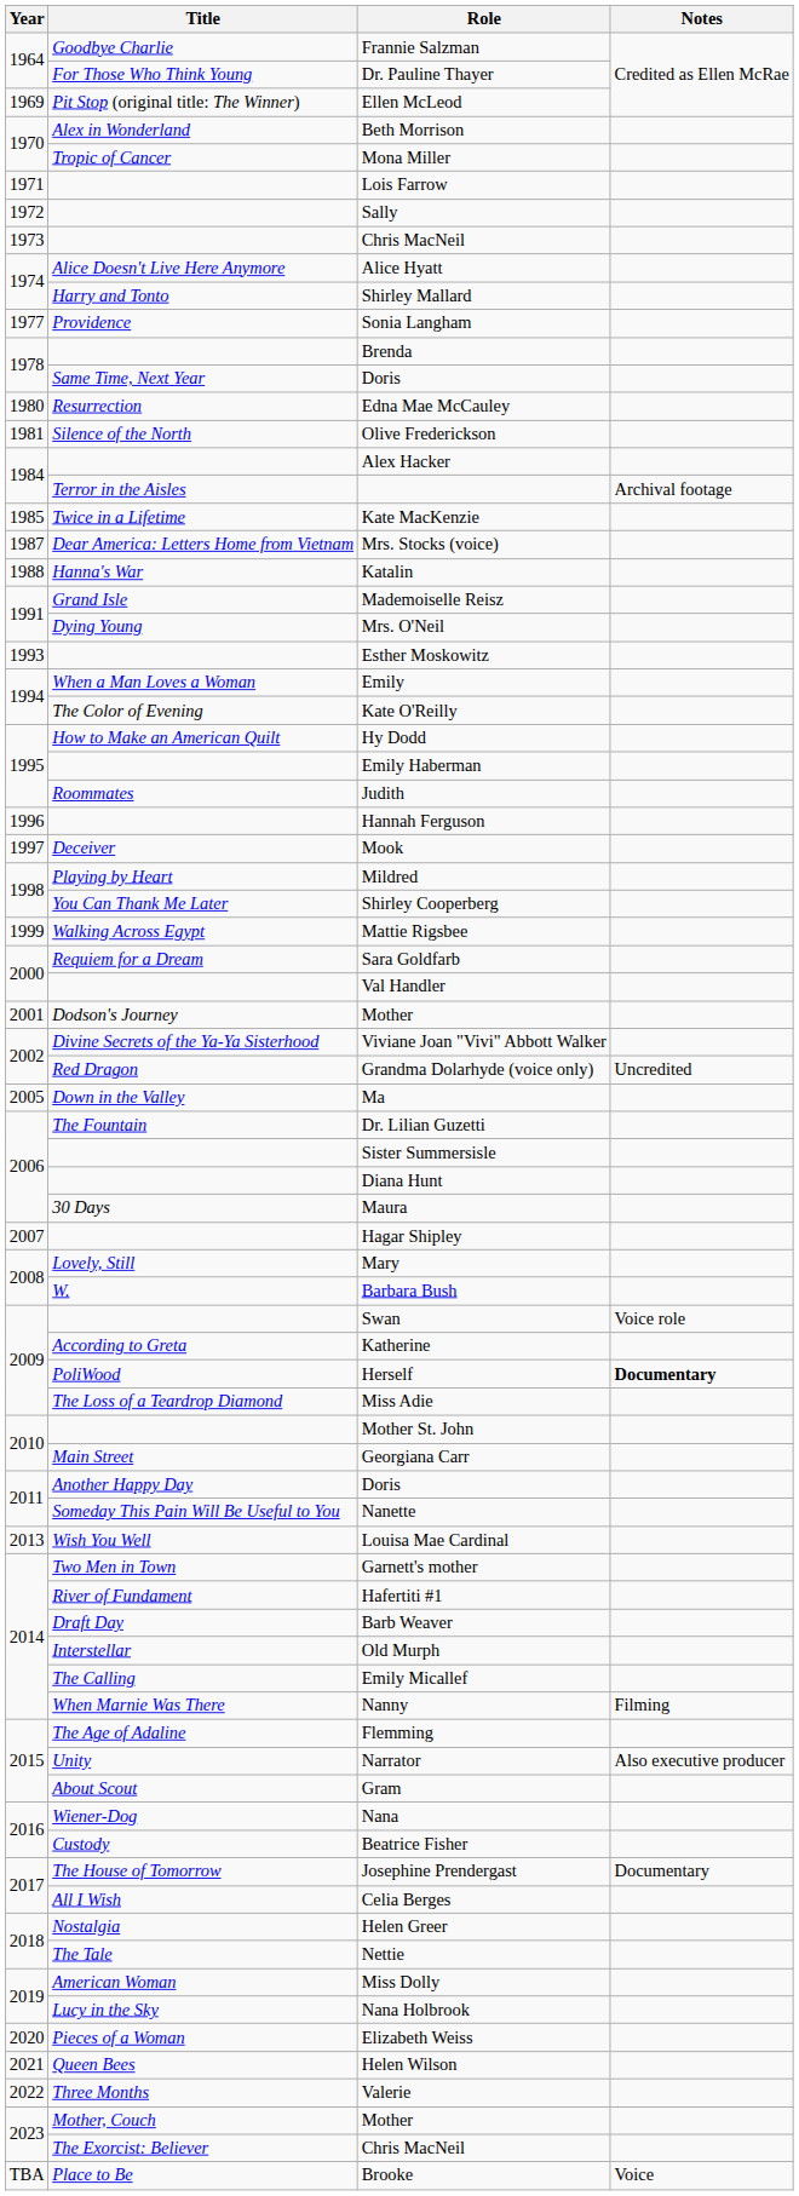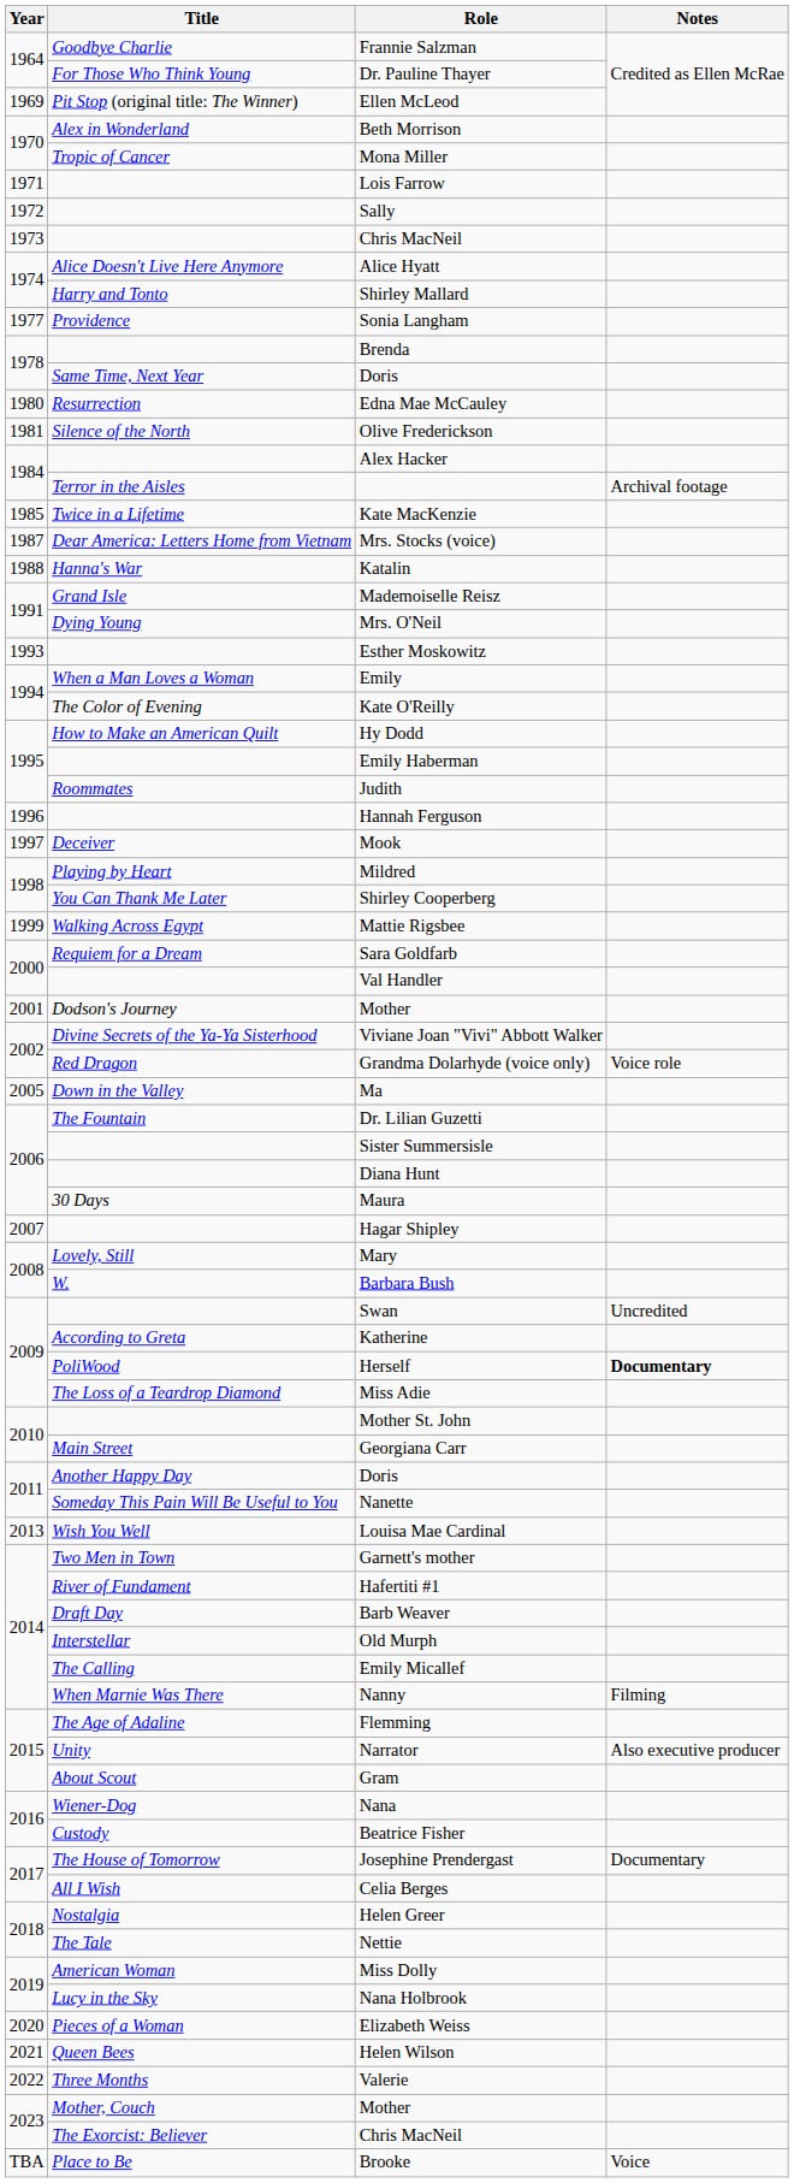 <table class="wikitable sortable">
 <tr>
 <th>Year</th>
 <th>Title</th>
 <th>Role</th>
 <th class="unsortable">Notes</th>
 </tr>
 <tr>
 <td rowspan="2">1964</td>
 <td><em><a href='#'>Goodbye Charlie</a></em></td>
 <td>Frannie Salzman</td>
 <td rowspan="3">Credited as Ellen McRae</td>
 </tr>
 <tr>
 <td><em><a href='#'>For Those Who Think Young</a></em></td>
 <td>Dr. Pauline Thayer</td>
 </tr>
 <tr>
 <td>1969</td>
 <td><em><a href='#'>Pit Stop</a></em> (original title: <em>The Winner</em>)</td>
 <td>Ellen McLeod</td>
 </tr>
 <tr>
 <td rowspan="2">1970</td>
 <td><em><a href='#'>Alex in Wonderland</a></em></td>
 <td>Beth Morrison</td>
 <td></td>
 </tr>
 <tr>
 <td><em><a href='#'>Tropic of Cancer</a></em></td>
 <td>Mona Miller</td>
 <td></td>
 </tr>
 <tr>
 <td>1971</td>
 <td><em></em></td>
 <td>Lois Farrow</td>
 <td></td>
 </tr>
 <tr>
 <td>1972</td>
 <td><em></em></td>
 <td>Sally</td>
 <td></td>
 </tr>
 <tr>
 <td>1973</td>
 <td><em></em></td>
 <td>Chris MacNeil</td>
 <td></td>
 </tr>
 <tr>
 <td rowspan="2">1974</td>
 <td><em><a href='#'>Alice Doesn't Live Here Anymore</a></em></td>
 <td>Alice Hyatt</td>
 <td></td>
 </tr>
 <tr>
 <td><em><a href='#'>Harry and Tonto</a></em></td>
 <td>Shirley Mallard</td>
 <td></td>
 </tr>
 <tr>
 <td>1977</td>
 <td><em><a href='#'>Providence</a></em></td>
 <td>Sonia Langham</td>
 <td></td>
 </tr>
 <tr>
 <td rowspan="2">1978</td>
 <td><em></em></td>
 <td>Brenda</td>
 <td></td>
 </tr>
 <tr>
 <td><em><a href='#'>Same Time, Next Year</a></em></td>
 <td>Doris</td>
 <td></td>
 </tr>
 <tr>
 <td>1980</td>
 <td><em><a href='#'>Resurrection</a></em></td>
 <td>Edna Mae McCauley</td>
 <td></td>
 </tr>
 <tr>
 <td>1981</td>
 <td><em><a href='#'>Silence of the North</a></em></td>
 <td>Olive Frederickson</td>
 <td></td>
 </tr>
 <tr>
 <td rowspan="2">1984</td>
 <td><em></em></td>
 <td>Alex Hacker</td>
 <td></td>
 </tr>
 <tr>
 <td><em><a href='#'>Terror in the Aisles</a></em></td>
 <td></td>
 <td>Archival footage</td>
 </tr>
 <tr>
 <td>1985</td>
 <td><em><a href='#'>Twice in a Lifetime</a></em></td>
 <td>Kate MacKenzie</td>
 <td></td>
 </tr>
 <tr>
 <td>1987</td>
 <td><em><a href='#'>Dear America: Letters Home from Vietnam</a></em></td>
 <td>Mrs. Stocks (voice)</td>
 <td></td>
 </tr>
 <tr>
 <td>1988</td>
 <td><em><a href='#'>Hanna's War</a></em></td>
 <td>Katalin</td>
 <td></td>
 </tr>
 <tr>
 <td rowspan="2">1991</td>
 <td><em><a href='#'>Grand Isle</a></em></td>
 <td>Mademoiselle Reisz</td>
 <td></td>
 </tr>
 <tr>
 <td><em><a href='#'>Dying Young</a></em></td>
 <td>Mrs. O'Neil</td>
 <td></td>
 </tr>
 <tr>
 <td>1993</td>
 <td><em></em></td>
 <td>Esther Moskowitz</td>
 <td></td>
 </tr>
 <tr>
 <td rowspan="2">1994</td>
 <td><em><a href='#'>When a Man Loves a Woman</a></em></td>
 <td>Emily</td>
 <td></td>
 </tr>
 <tr>
 <td data-sort-value="Color of Evening, The"><em>The Color of Evening</em></td>
 <td>Kate O'Reilly</td>
 <td></td>
 </tr>
 <tr>
 <td rowspan="3">1995</td>
 <td><em><a href='#'>How to Make an American Quilt</a></em></td>
 <td>Hy Dodd</td>
 <td></td>
 </tr>
 <tr>
 <td><em></em></td>
 <td>Emily Haberman</td>
 <td></td>
 </tr>
 <tr>
 <td><em><a href='#'>Roommates</a></em></td>
 <td>Judith</td>
 <td></td>
 </tr>
 <tr>
 <td>1996</td>
 <td><em></em></td>
 <td>Hannah Ferguson</td>
 <td></td>
 </tr>
 <tr>
 <td>1997</td>
 <td><em><a href='#'>Deceiver</a></em></td>
 <td>Mook</td>
 <td></td>
 </tr>
 <tr>
 <td rowspan="2">1998</td>
 <td><em><a href='#'>Playing by Heart</a></em></td>
 <td>Mildred</td>
 <td></td>
 </tr>
 <tr>
 <td><em><a href='#'>You Can Thank Me Later</a></em></td>
 <td>Shirley Cooperberg</td>
 <td></td>
 </tr>
 <tr>
 <td>1999</td>
 <td><em><a href='#'>Walking Across Egypt</a></em></td>
 <td>Mattie Rigsbee</td>
 <td></td>
 </tr>
 <tr>
 <td rowspan="2">2000</td>
 <td><em><a href='#'>Requiem for a Dream</a></em></td>
 <td>Sara Goldfarb</td>
 <td></td>
 </tr>
 <tr>
 <td><em></em></td>
 <td>Val Handler</td>
 <td></td>
 </tr>
 <tr>
 <td>2001</td>
 <td><em>Dodson's Journey</em></td>
 <td>Mother</td>
 <td></td>
 </tr>
 <tr>
 <td rowspan="2">2002</td>
 <td><em><a href='#'>Divine Secrets of the Ya-Ya Sisterhood</a></em></td>
 <td>Viviane Joan "Vivi" Abbott Walker</td>
 <td></td>
 </tr>
 <tr>
 <td><em><a href='#'>Red Dragon</a></em></td>
 <td>Grandma Dolarhyde (voice only)</td>
-<td>Uncredited</td>
+<td>Voice role</td>
 </tr>
 <tr>
 <td>2005</td>
 <td><em><a href='#'>Down in the Valley</a></em></td>
 <td>Ma</td>
 <td></td>
 </tr>
 <tr>
 <td rowspan="4">2006</td>
 <td data-sort-value="Fountain, The"><em><a href='#'>The Fountain</a></em></td>
 <td>Dr. Lilian Guzetti</td>
 <td></td>
 </tr>
 <tr>
 <td><em></em></td>
 <td>Sister Summersisle</td>
 <td></td>
 </tr>
 <tr>
 <td><em></em></td>
 <td>Diana Hunt</td>
 <td></td>
 </tr>
 <tr>
 <td><em>30 Days</em></td>
 <td>Maura</td>
 <td></td>
 </tr>
 <tr>
 <td>2007</td>
 <td><em></em></td>
 <td>Hagar Shipley</td>
 <td></td>
 </tr>
 <tr>
 <td rowspan="2">2008</td>
 <td><em><a href='#'>Lovely, Still</a></em></td>
 <td>Mary</td>
 <td></td>
 </tr>
 <tr>
 <td><em><a href='#'>W.</a></em></td>
 <td><a href='#'>Barbara Bush</a></td>
 <td></td>
 </tr>
 <tr>
 <td rowspan="4">2009</td>
 <td><em></em></td>
 <td>Swan</td>
-<td>Voice role</td>
+<td>Uncredited</td>
 </tr>
 <tr>
 <td><em><a href='#'>According to Greta</a></em></td>
 <td>Katherine</td>
 <td></td>
 </tr>
 <tr>
 <td><em><a href='#'>PoliWood</a></em></td>
 <td>Herself</td>
 <td><strong>Documentary</strong></td>
 </tr>
 <tr>
 <td data-sort-value="Loss of a Teardrop Diamond, The"><em><a href='#'>The Loss of a Teardrop Diamond</a></em></td>
 <td>Miss Adie</td>
 <td></td>
 </tr>
 <tr>
 <td rowspan="2">2010</td>
 <td><em></em></td>
 <td>Mother St. John</td>
 <td></td>
 </tr>
 <tr>
 <td><em><a href='#'>Main Street</a></em></td>
 <td>Georgiana Carr</td>
 <td></td>
 </tr>
 <tr>
 <td rowspan="2">2011</td>
 <td><em><a href='#'>Another Happy Day</a></em></td>
 <td>Doris</td>
 <td></td>
 </tr>
 <tr>
 <td><em><a href='#'>Someday This Pain Will Be Useful to You</a></em></td>
 <td>Nanette</td>
 <td></td>
 </tr>
 <tr>
 <td>2013</td>
 <td><em><a href='#'>Wish You Well</a></em></td>
 <td>Louisa Mae Cardinal</td>
 <td></td>
 </tr>
 <tr>
 <td rowspan="6">2014</td>
 <td><em><a href='#'>Two Men in Town</a></em></td>
 <td>Garnett's mother</td>
 <td></td>
 </tr>
 <tr>
 <td><em><a href='#'>River of Fundament</a></em></td>
 <td>Hafertiti #1</td>
 <td></td>
 </tr>
 <tr>
 <td><em><a href='#'>Draft Day</a></em></td>
 <td>Barb Weaver</td>
 <td></td>
 </tr>
 <tr>
 <td><em><a href='#'>Interstellar</a></em></td>
 <td>Old Murph</td>
 <td></td>
 </tr>
 <tr>
 <td><em><a href='#'>The Calling</a></em></td>
 <td>Emily Micallef</td>
 <td></td>
 </tr>
 <tr>
 <td><em><a href='#'>When Marnie Was There</a></em></td>
 <td>Nanny</td>
 <td>Filming</td>
 </tr>
 <tr>
 <td rowspan="3">2015</td>
 <td data-sort-value="Age of Adaline, The"><em><a href='#'>The Age of Adaline</a></em></td>
 <td>Flemming</td>
 <td></td>
 </tr>
 <tr>
 <td><em><a href='#'>Unity</a></em></td>
 <td>Narrator</td>
 <td>Also executive producer</td>
 </tr>
 <tr>
 <td><em><a href='#'>About Scout</a></em></td>
 <td>Gram</td>
 <td></td>
 </tr>
 <tr>
 <td rowspan="2">2016</td>
 <td><em><a href='#'>Wiener-Dog</a></em></td>
 <td>Nana</td>
 <td></td>
 </tr>
 <tr>
 <td><em><a href='#'>Custody</a></em></td>
 <td>Beatrice Fisher</td>
 <td></td>
 </tr>
 <tr>
 <td rowspan="2">2017</td>
 <td data-sort-value="House of Tomorrow, The"><em><a href='#'>The House of Tomorrow</a></em></td>
 <td>Josephine Prendergast</td>
 <td>Documentary</td>
 </tr>
 <tr>
 <td><em><a href='#'>All I Wish</a></em></td>
 <td>Celia Berges</td>
 <td></td>
 </tr>
 <tr>
 <td rowspan="2">2018</td>
 <td><em><a href='#'>Nostalgia</a></em></td>
 <td>Helen Greer</td>
 <td></td>
 </tr>
 <tr>
 <td data-sort-value="Tale, The"><em><a href='#'>The Tale</a></em></td>
 <td>Nettie</td>
 <td></td>
 </tr>
 <tr>
 <td rowspan="2">2019</td>
 <td><em><a href='#'>American Woman</a></em></td>
 <td>Miss Dolly</td>
 <td></td>
 </tr>
 <tr>
 <td><em><a href='#'>Lucy in the Sky</a></em></td>
 <td>Nana Holbrook</td>
 <td></td>
 </tr>
 <tr>
 <td>2020</td>
 <td><em><a href='#'>Pieces of a Woman</a></em></td>
 <td>Elizabeth Weiss</td>
 <td></td>
 </tr>
 <tr>
 <td>2021</td>
 <td><em><a href='#'>Queen Bees</a></em></td>
 <td>Helen Wilson</td>
 <td></td>
 </tr>
 <tr>
 <td>2022</td>
 <td><em><a href='#'>Three Months</a></em></td>
 <td>Valerie</td>
 <td></td>
 </tr>
 <tr>
 <td rowspan="2">2023</td>
 <td><em><a href='#'>Mother, Couch</a></em></td>
 <td>Mother</td>
 <td></td>
 </tr>
 <tr>
 <td><em><a href='#'>The Exorcist: Believer</a></em></td>
 <td>Chris MacNeil</td>
 <td></td>
 </tr>
 <tr>
 <td>TBA</td>
 <td><em><a href='#'>Place to Be</a></em></td>
 <td>Brooke</td>
 <td>Voice</td>
 </tr>
 </table>
